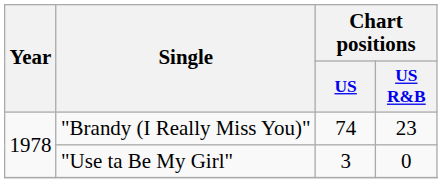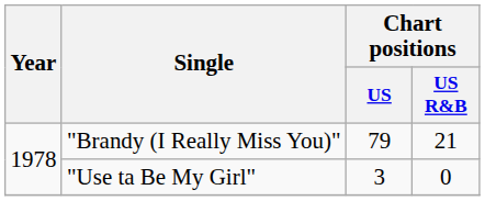 <table class="wikitable" style="text-align:center;">
 <tr>
 <th rowspan="2">Year</th>
 <th rowspan="2">Single</th>
 <th colspan="2">Chart positions</th>
 </tr>
 <tr style="font-size:smaller;">
 <th width="40"><a href='#'>US</a></th>
 <th width="40"><a href='#'>US<br>R&B</a></th>
 </tr>
 <tr>
 <td rowspan="2">1978</td>
 <td align="left">"Brandy (I Really Miss You)"</td>
-<td>74</td>
-<td>23</td>
+<td>79</td>
+<td>21</td>
 </tr>
 <tr>
 <td align="left">"Use ta Be My Girl"</td>
 <td>3</td>
 <td>0</td>
 </tr>
 <tr>
 </tr>
 </table>
